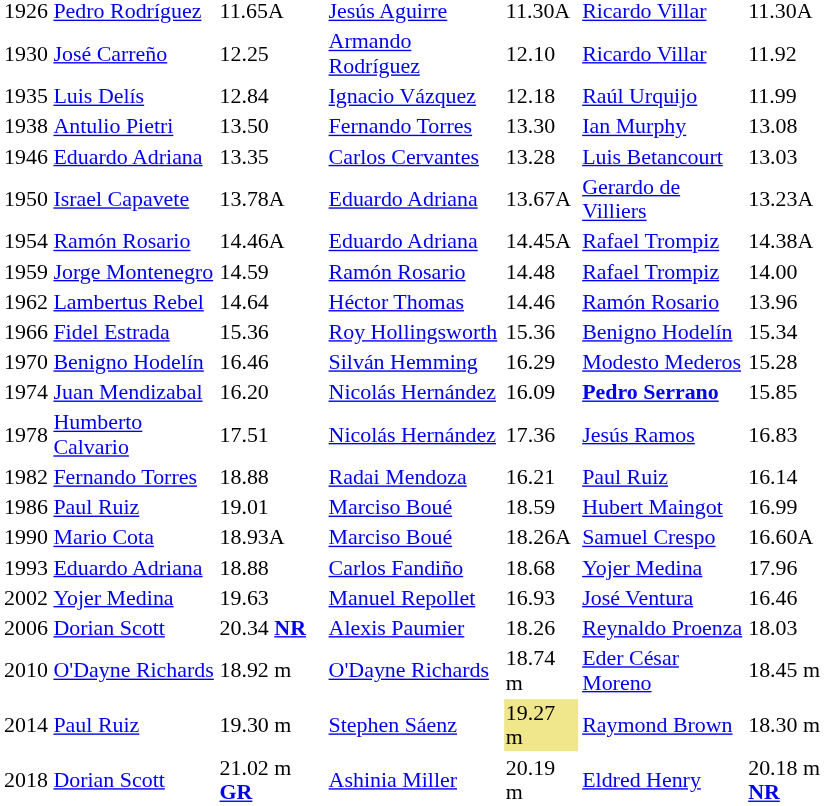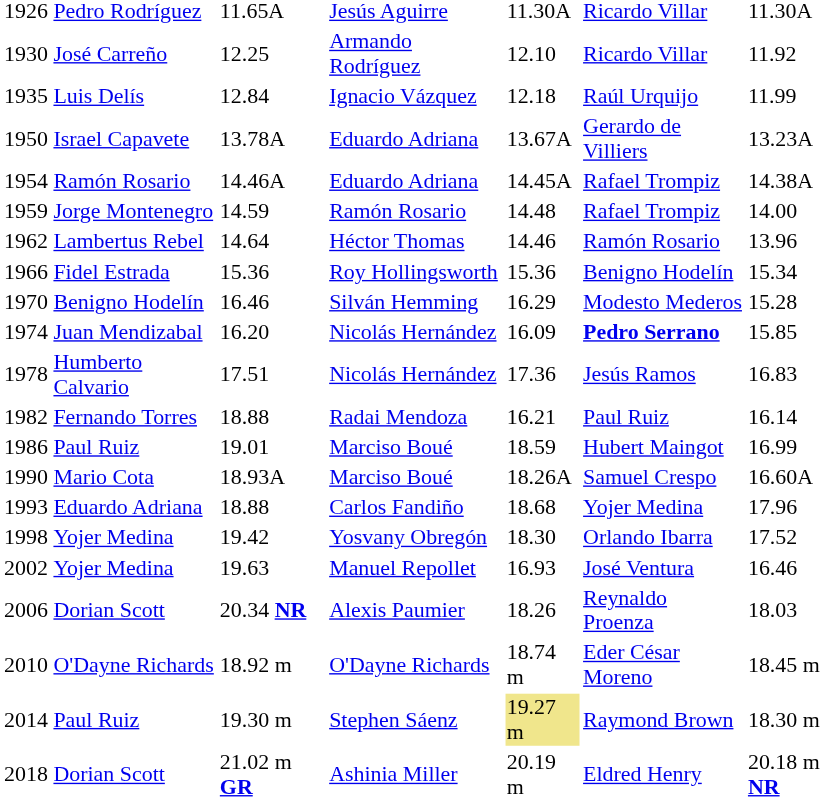 <table>
 <tr>
 <td>1926</td>
 <td><a href='#'>Pedro Rodríguez</a><br> </td>
 <td>11.65A</td>
 <td><a href='#'>Jesús Aguirre</a><br> </td>
 <td>11.30A</td>
 <td><a href='#'>Ricardo Villar</a><br> </td>
 <td>11.30A</td>
 </tr>
 <tr>
 <td>1930</td>
 <td><a href='#'>José Carreño</a><br> </td>
 <td>12.25</td>
 <td><a href='#'>Armando Rodríguez</a><br> </td>
 <td>12.10</td>
 <td><a href='#'>Ricardo Villar</a><br> </td>
 <td>11.92</td>
 </tr>
 <tr>
 <td>1935</td>
 <td><a href='#'>Luis Delís</a><br> </td>
 <td>12.84</td>
 <td><a href='#'>Ignacio Vázquez</a><br> </td>
 <td>12.18</td>
 <td><a href='#'>Raúl Urquijo</a><br> </td>
 <td>11.99</td>
-</tr>
-<tr>
-<td>1938</td>
-<td><a href='#'>Antulio Pietri</a><br> </td>
-<td>13.50</td>
-<td><a href='#'>Fernando Torres</a><br> </td>
-<td>13.30</td>
-<td><a href='#'>Ian Murphy</a><br> </td>
-<td>13.08</td>
-</tr>
-<tr>
-<td>1946</td>
-<td><a href='#'>Eduardo Adriana</a><br> </td>
-<td>13.35</td>
-<td><a href='#'>Carlos Cervantes</a><br> </td>
-<td>13.28</td>
-<td><a href='#'>Luis Betancourt</a><br> </td>
-<td>13.03</td>
 </tr>
 <tr>
 <td>1950</td>
 <td><a href='#'>Israel Capavete</a><br> </td>
 <td>13.78A</td>
 <td><a href='#'>Eduardo Adriana</a><br> </td>
 <td>13.67A</td>
 <td><a href='#'>Gerardo de Villiers</a><br> </td>
 <td>13.23A</td>
 </tr>
 <tr>
 <td>1954</td>
 <td><a href='#'>Ramón Rosario</a><br> </td>
 <td>14.46A</td>
 <td><a href='#'>Eduardo Adriana</a><br> </td>
 <td>14.45A</td>
 <td><a href='#'>Rafael Trompiz</a><br> </td>
 <td>14.38A</td>
 </tr>
 <tr>
 <td>1959</td>
 <td><a href='#'>Jorge Montenegro</a><br> </td>
 <td>14.59</td>
 <td><a href='#'>Ramón Rosario</a><br> </td>
 <td>14.48</td>
 <td><a href='#'>Rafael Trompiz</a><br> </td>
 <td>14.00</td>
 </tr>
 <tr>
 <td>1962</td>
 <td><a href='#'>Lambertus Rebel</a><br> </td>
 <td>14.64</td>
 <td><a href='#'>Héctor Thomas</a><br> </td>
 <td>14.46</td>
 <td><a href='#'>Ramón Rosario</a><br> </td>
 <td>13.96</td>
 </tr>
 <tr>
 <td>1966</td>
 <td><a href='#'>Fidel Estrada</a><br> </td>
 <td>15.36</td>
 <td><a href='#'>Roy Hollingsworth</a><br> </td>
 <td>15.36</td>
 <td><a href='#'>Benigno Hodelín</a><br> </td>
 <td>15.34</td>
 </tr>
 <tr>
 <td>1970</td>
 <td><a href='#'>Benigno Hodelín</a><br> </td>
 <td>16.46</td>
 <td><a href='#'>Silván Hemming</a><br> </td>
 <td>16.29</td>
 <td><a href='#'>Modesto Mederos</a><br> </td>
 <td>15.28</td>
 </tr>
 <tr>
 <td>1974</td>
 <td><a href='#'>Juan Mendizabal</a><br> </td>
 <td>16.20</td>
 <td><a href='#'>Nicolás Hernández</a><br> </td>
 <td>16.09</td>
 <td><strong><a href='#'>Pedro Serrano</a><br> </strong></td>
 <td>15.85</td>
 </tr>
 <tr>
 <td>1978</td>
 <td><a href='#'>Humberto Calvario</a><br> </td>
 <td>17.51</td>
 <td><a href='#'>Nicolás Hernández</a><br> </td>
 <td>17.36</td>
 <td><a href='#'>Jesús Ramos</a><br> </td>
 <td>16.83</td>
 </tr>
 <tr>
 <td>1982</td>
 <td><a href='#'>Fernando Torres</a><br> </td>
 <td>18.88</td>
 <td><a href='#'>Radai Mendoza</a><br> </td>
 <td>16.21</td>
 <td><a href='#'>Paul Ruiz</a><br> </td>
 <td>16.14</td>
 </tr>
 <tr>
 <td>1986</td>
 <td><a href='#'>Paul Ruiz</a><br> </td>
 <td>19.01</td>
 <td><a href='#'>Marciso Boué</a><br> </td>
 <td>18.59</td>
 <td><a href='#'>Hubert Maingot</a><br> </td>
 <td>16.99</td>
 </tr>
 <tr>
 <td>1990</td>
 <td><a href='#'>Mario Cota</a><br></td>
 <td>18.93A</td>
 <td><a href='#'>Marciso Boué</a><br> </td>
 <td>18.26A</td>
 <td><a href='#'>Samuel Crespo</a><br> </td>
 <td>16.60A</td>
 </tr>
 <tr>
 <td>1993</td>
 <td><a href='#'>Eduardo Adriana</a><br> </td>
 <td>18.88</td>
 <td><a href='#'>Carlos Fandiño</a><br> </td>
 <td>18.68</td>
 <td><a href='#'>Yojer Medina</a><br> </td>
 <td>17.96</td>
 </tr>
 <tr>
+<td>1998</td>
+<td><a href='#'>Yojer Medina</a><br> </td>
+<td>19.42</td>
+<td><a href='#'>Yosvany Obregón</a><br> </td>
+<td>18.30</td>
+<td><a href='#'>Orlando Ibarra</a><br> </td>
+<td>17.52</td>
+</tr>
+<tr>
 <td>2002</td>
 <td><a href='#'>Yojer Medina</a><br> </td>
 <td>19.63</td>
 <td><a href='#'>Manuel Repollet</a><br> </td>
 <td>16.93</td>
 <td><a href='#'>José Ventura</a><br> </td>
 <td>16.46</td>
 </tr>
 <tr>
 <td>2006</td>
 <td><a href='#'>Dorian Scott</a><br></td>
 <td>20.34 <strong><a href='#'>NR</a></strong></td>
 <td><a href='#'>Alexis Paumier</a><br></td>
 <td>18.26</td>
 <td><a href='#'>Reynaldo Proenza</a><br></td>
 <td>18.03</td>
 </tr>
 <tr>
 <td>2010</td>
 <td><a href='#'>O'Dayne Richards</a><br></td>
 <td>18.92 m</td>
 <td><a href='#'>O'Dayne Richards</a><br></td>
 <td>18.74 m</td>
 <td><a href='#'>Eder César Moreno</a><br></td>
 <td>18.45 m</td>
 </tr>
 <tr>
 <td>2014</td>
 <td><a href='#'>Paul Ruiz</a><br> </td>
 <td>19.30 m</td>
 <td><a href='#'>Stephen Sáenz</a><br></td>
 <td style="background: khaki;">19.27 m</td>
 <td><a href='#'>Raymond Brown</a><br></td>
 <td>18.30 m</td>
 </tr>
 <tr>
 <td>2018</td>
 <td><a href='#'>Dorian Scott</a><br></td>
 <td>21.02 m <strong><a href='#'>GR</a></strong></td>
 <td><a href='#'>Ashinia Miller</a><br></td>
 <td>20.19 m</td>
 <td><a href='#'>Eldred Henry</a><br></td>
 <td>20.18 m <strong><a href='#'>NR</a></strong></td>
 </tr>
 </table>
